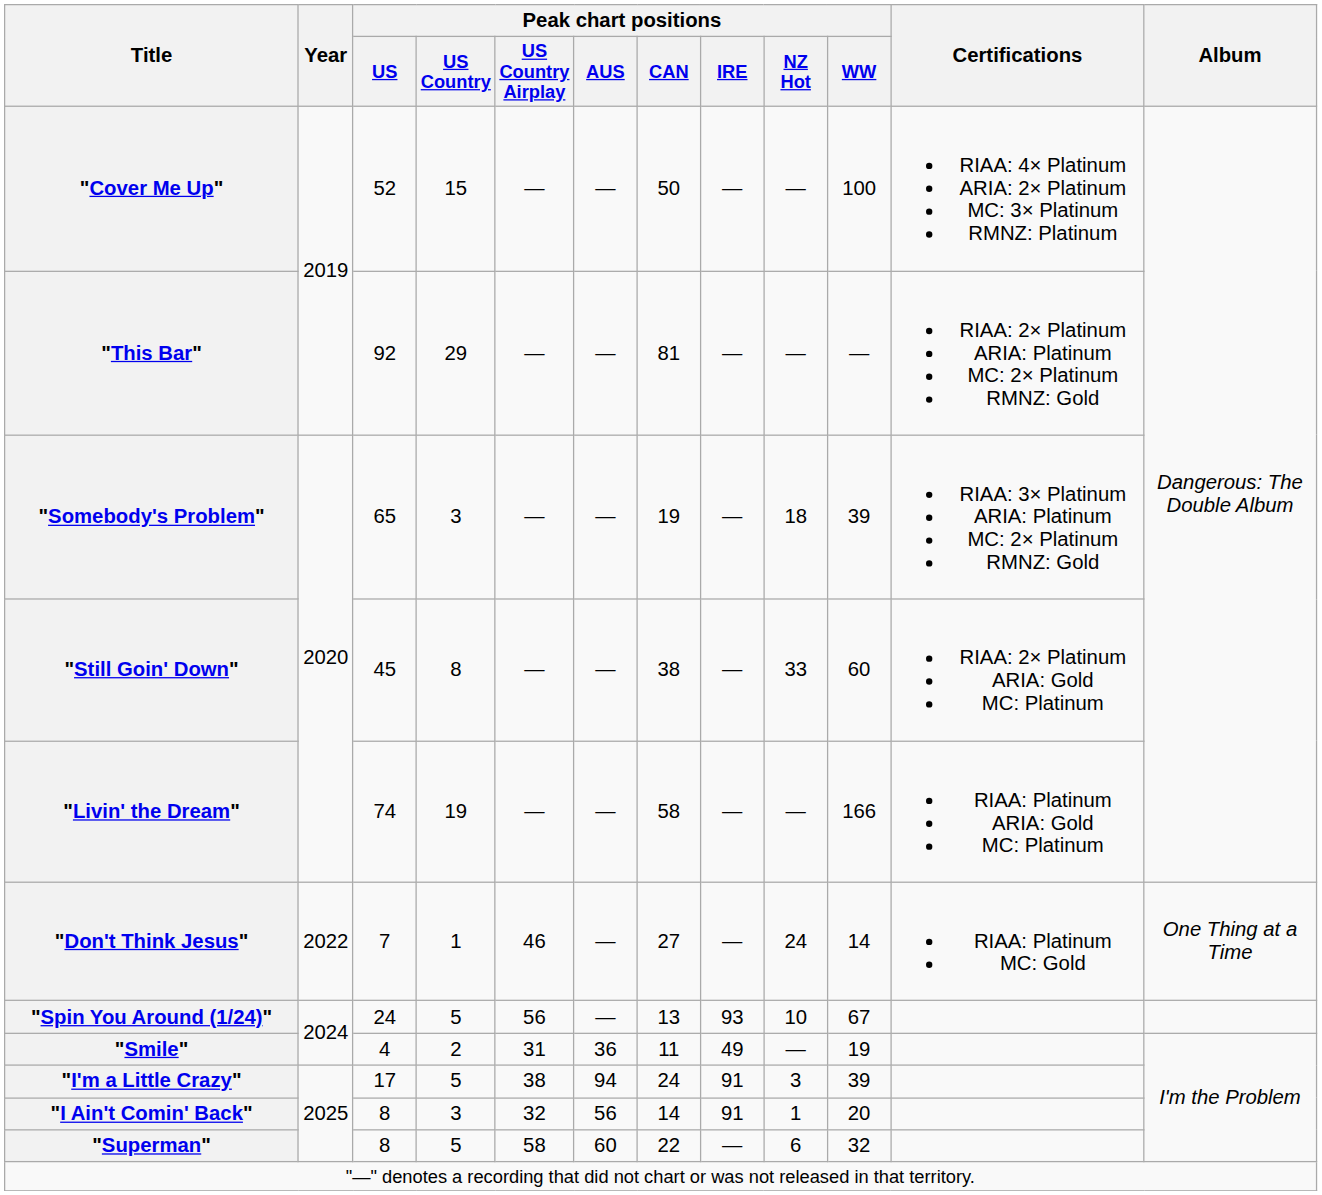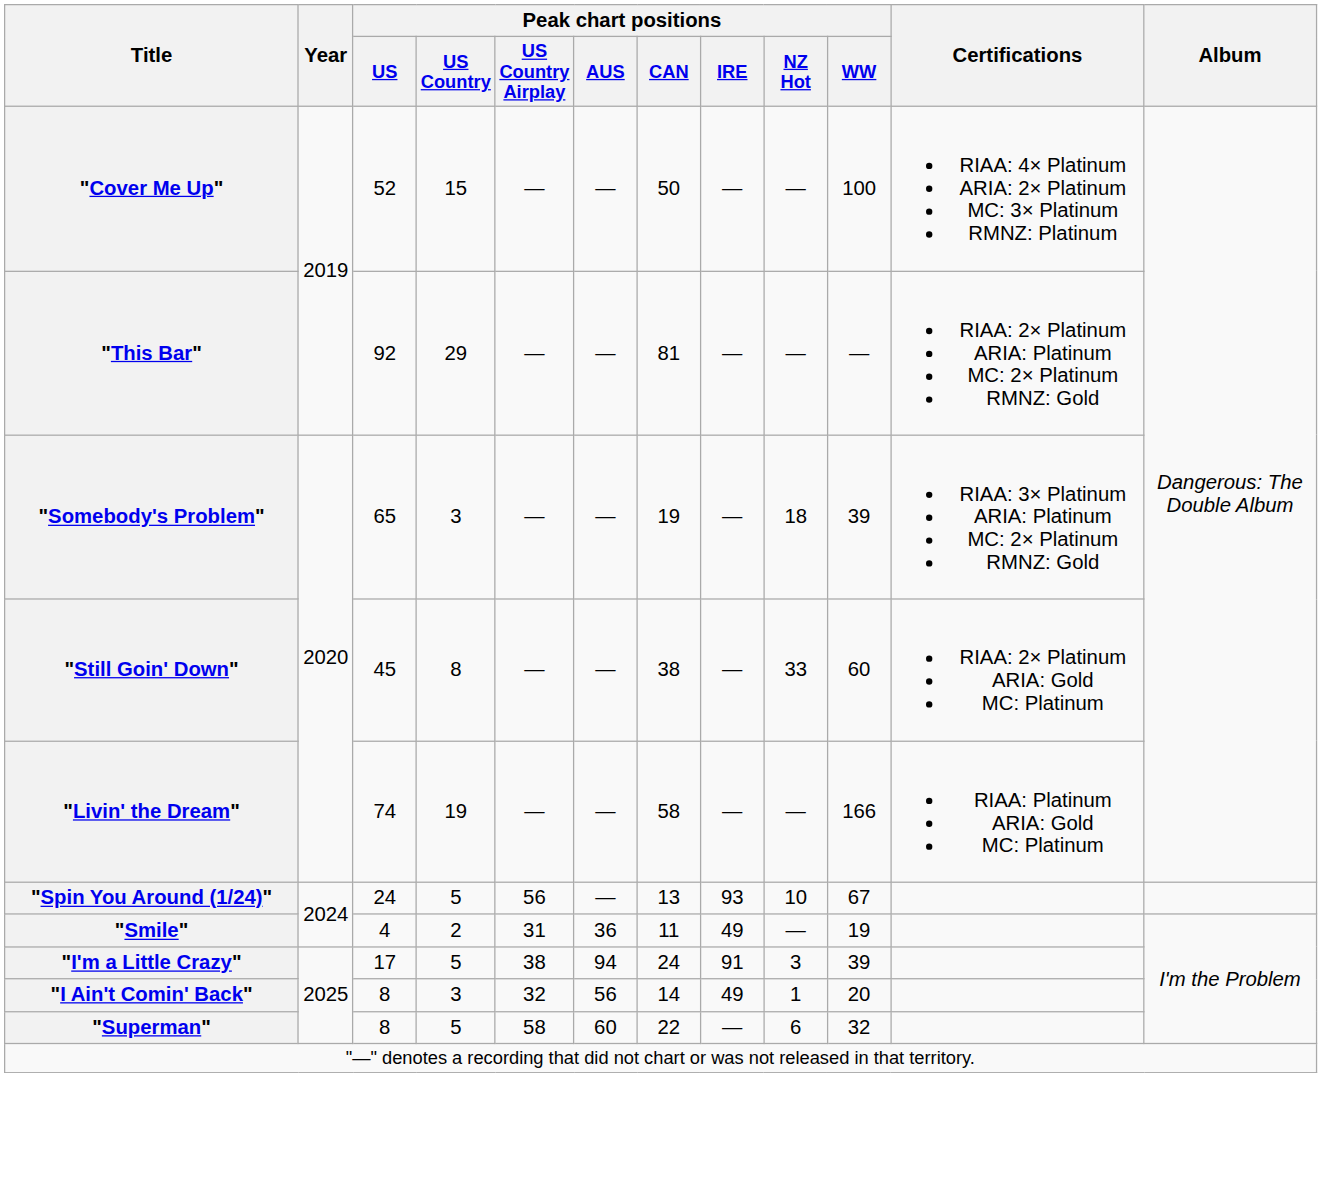 <table class="wikitable plainrowheaders" style="text-align:center;">
 <tr>
 <th scope="col" rowspan="2" style="width:14em;">Title</th>
 <th scope="col" rowspan="2">Year</th>
 <th scope="col" colspan="8">Peak chart positions</th>
 <th scope="col" rowspan="2" style="width:12em;">Certifications</th>
 <th scope="col" rowspan="2" style="width:8em;">Album</th>
 </tr>
 <tr>
 <th scope="col" style="width:3em;font-size:90%;"><a href='#'>US</a><br></th>
 <th scope="col" style="width:3em;font-size:90%;"><a href='#'>US Country</a><br></th>
 <th scope="col" style="width:3em;font-size:90%;"><a href='#'>US Country Airplay</a><br></th>
 <th scope="col" style="width:3em;font-size:90%;"><a href='#'>AUS</a><br></th>
 <th scope="col" style="width:3em;font-size:90%;"><a href='#'>CAN</a><br></th>
 <th scope="col" style="width:3em;font-size:90%;"><a href='#'>IRE</a><br></th>
 <th scope="col" style="width:3em;font-size:90%;"><a href='#'>NZ<br>Hot</a><br></th>
 <th scope="col" style="width:3em;font-size:90%;"><a href='#'>WW</a><br></th>
 </tr>
 <tr>
 <th scope="row">"<a href='#'>Cover Me Up</a>"</th>
 <td rowspan="2">2019</td>
 <td>52</td>
 <td>15</td>
 <td>—</td>
 <td>—</td>
 <td>50</td>
 <td>—</td>
 <td>—</td>
 <td>100</td>
 <td><br><ul><li>RIAA: 4× Platinum</li><li>ARIA: 2× Platinum</li><li>MC: 3× Platinum</li><li>RMNZ: Platinum</li></ul></td>
 <td rowspan="5"><em>Dangerous: The Double Album</em></td>
 </tr>
 <tr>
 <th scope="row">"<a href='#'>This Bar</a>"</th>
 <td>92</td>
 <td>29</td>
 <td>—</td>
 <td>—</td>
 <td>81</td>
 <td>—</td>
 <td>—</td>
 <td>—</td>
 <td><br><ul><li>RIAA: 2× Platinum</li><li>ARIA: Platinum</li><li>MC: 2× Platinum</li><li>RMNZ: Gold</li></ul></td>
 </tr>
 <tr>
 <th scope="row">"<a href='#'>Somebody's Problem</a>"</th>
 <td rowspan="3">2020</td>
 <td>65</td>
 <td>3</td>
 <td>—</td>
 <td>—</td>
 <td>19</td>
 <td>—</td>
 <td>18</td>
 <td>39</td>
 <td><br><ul><li>RIAA: 3× Platinum</li><li>ARIA: Platinum</li><li>MC: 2× Platinum</li><li>RMNZ: Gold</li></ul></td>
 </tr>
 <tr>
 <th scope="row">"<a href='#'>Still Goin' Down</a>"</th>
 <td>45</td>
 <td>8</td>
 <td>—</td>
 <td>—</td>
 <td>38</td>
 <td>—</td>
 <td>33</td>
 <td>60</td>
 <td><br><ul><li>RIAA: 2× Platinum</li><li>ARIA: Gold</li><li>MC: Platinum</li></ul></td>
 </tr>
 <tr>
 <th scope="row">"<a href='#'>Livin' the Dream</a>"</th>
 <td>74</td>
 <td>19</td>
 <td>—</td>
 <td>—</td>
 <td>58</td>
 <td>—</td>
 <td>—</td>
 <td>166</td>
 <td><br><ul><li>RIAA: Platinum</li><li>ARIA: Gold</li><li>MC: Platinum</li></ul></td>
 </tr>
 <tr>
-<th scope="row">"<a href='#'>Don't Think Jesus</a>"</th>
-<td>2022</td>
-<td>7</td>
-<td>1</td>
-<td>46</td>
-<td>—</td>
-<td>27</td>
-<td>—</td>
-<td>24</td>
-<td>14</td>
-<td><br><ul><li>RIAA: Platinum</li><li>MC: Gold</li></ul></td>
-<td><em>One Thing at a Time</em></td>
-</tr>
-<tr>
 <th scope="row">"<a href='#'>Spin You Around (1/24)</a>"</th>
 <td rowspan="2">2024</td>
 <td>24</td>
 <td>5</td>
 <td>56</td>
 <td>—</td>
 <td>13</td>
 <td>93</td>
 <td>10</td>
 <td>67</td>
 <td></td>
 <td></td>
 </tr>
 <tr>
 <th scope="row">"<a href='#'>Smile</a>"</th>
 <td>4</td>
 <td>2</td>
 <td>31</td>
 <td>36</td>
 <td>11</td>
 <td>49</td>
 <td>—</td>
 <td>19</td>
 <td></td>
 <td rowspan="4"><em>I'm the Problem</em></td>
 </tr>
 <tr>
 <th scope="row">"<a href='#'>I'm a Little Crazy</a>"</th>
 <td rowspan="3">2025</td>
 <td>17</td>
 <td>5</td>
 <td>38</td>
 <td>94</td>
 <td>24</td>
 <td>91</td>
 <td>3</td>
 <td>39</td>
 <td></td>
 </tr>
 <tr>
 <th scope="row">"<a href='#'>I Ain't Comin' Back</a>"<br></th>
 <td>8</td>
 <td>3</td>
 <td>32</td>
 <td>56</td>
 <td>14</td>
-<td>91</td>
+<td>49</td>
 <td>1</td>
 <td>20</td>
 <td></td>
 </tr>
 <tr>
 <th scope="row">"<a href='#'>Superman</a>"</th>
 <td>8</td>
 <td>5</td>
 <td>58</td>
 <td>60</td>
 <td>22</td>
 <td>—</td>
 <td>6</td>
 <td>32</td>
 <td></td>
 </tr>
 <tr>
 <td colspan="12" style="font-size:90%">"—" denotes a recording that did not chart or was not released in that territory.</td>
 </tr>
 </table>
